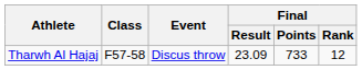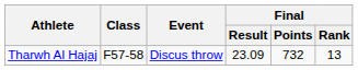 <table class=wikitable style="font-size:90%">
 <tr>
 <th rowspan="2">Athlete</th>
 <th rowspan="2">Class</th>
 <th rowspan="2">Event</th>
 <th colspan="3">Final</th>
 </tr>
 <tr>
 <th>Result</th>
 <th>Points</th>
 <th>Rank</th>
 </tr>
 <tr>
 <td><a href='#'>Tharwh Al Hajaj</a></td>
 <td style="text-align:center;">F57-58</td>
 <td><a href='#'>Discus throw</a></td>
 <td style="text-align:center;">23.09</td>
-<td style="text-align:center;">733</td>
-<td style="text-align:center;">12</td>
+<td style="text-align:center;">732</td>
+<td style="text-align:center;">13</td>
 </tr>
 </table>
